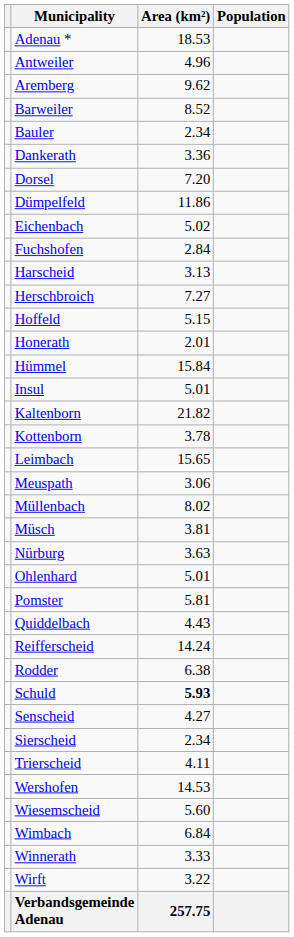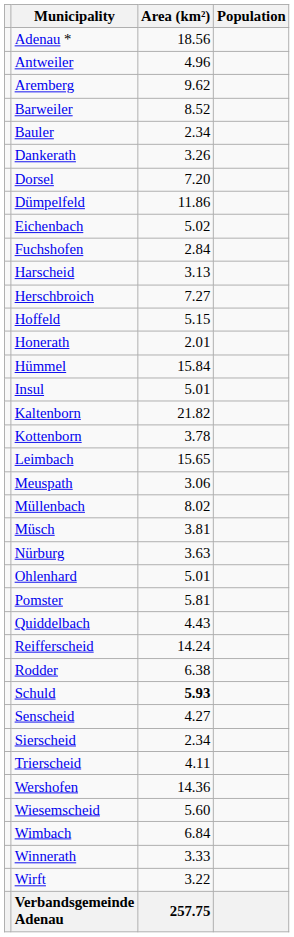 <table class="wikitable sortable" style="text-align:right;">
 <tr>
 <th class="unsortable"></th>
 <th>Municipality</th>
 <th>Area (km²)</th>
 <th>Population</th>
 </tr>
 <tr>
 <td></td>
 <td style="text-align:left;"><a href='#'>Adenau</a> *</td>
-<td>18.53</td>
+<td>18.56</td>
 <td></td>
 </tr>
 <tr>
 <td></td>
 <td style="text-align:left;"><a href='#'>Antweiler</a></td>
 <td>4.96</td>
 <td></td>
 </tr>
 <tr>
 <td></td>
 <td style="text-align:left;"><a href='#'>Aremberg</a></td>
 <td>9.62</td>
 <td></td>
 </tr>
 <tr>
 <td></td>
 <td style="text-align:left;"><a href='#'>Barweiler</a></td>
 <td>8.52</td>
 <td></td>
 </tr>
 <tr>
 <td></td>
 <td style="text-align:left;"><a href='#'>Bauler</a></td>
 <td>2.34</td>
 <td></td>
 </tr>
 <tr>
 <td></td>
 <td style="text-align:left;"><a href='#'>Dankerath</a></td>
-<td>3.36</td>
+<td>3.26</td>
 <td></td>
 </tr>
 <tr>
 <td></td>
 <td style="text-align:left;"><a href='#'>Dorsel</a></td>
 <td>7.20</td>
 <td></td>
 </tr>
 <tr>
 <td></td>
 <td style="text-align:left;"><a href='#'>Dümpelfeld</a></td>
 <td>11.86</td>
 <td></td>
 </tr>
 <tr>
 <td></td>
 <td style="text-align:left;"><a href='#'>Eichenbach</a></td>
 <td>5.02</td>
 <td></td>
 </tr>
 <tr>
 <td></td>
 <td style="text-align:left;"><a href='#'>Fuchshofen</a></td>
 <td>2.84</td>
 <td></td>
 </tr>
 <tr>
 <td></td>
 <td style="text-align:left;"><a href='#'>Harscheid</a></td>
 <td>3.13</td>
 <td></td>
 </tr>
 <tr>
 <td></td>
 <td style="text-align:left;"><a href='#'>Herschbroich</a></td>
 <td>7.27</td>
 <td></td>
 </tr>
 <tr>
 <td></td>
 <td style="text-align:left;"><a href='#'>Hoffeld</a></td>
 <td>5.15</td>
 <td></td>
 </tr>
 <tr>
 <td></td>
 <td style="text-align:left;"><a href='#'>Honerath</a></td>
 <td>2.01</td>
 <td></td>
 </tr>
 <tr>
 <td></td>
 <td style="text-align:left;"><a href='#'>Hümmel</a></td>
 <td>15.84</td>
 <td></td>
 </tr>
 <tr>
 <td></td>
 <td style="text-align:left;"><a href='#'>Insul</a></td>
 <td>5.01</td>
 <td></td>
 </tr>
 <tr>
 <td></td>
 <td style="text-align:left;"><a href='#'>Kaltenborn</a></td>
 <td>21.82</td>
 <td></td>
 </tr>
 <tr>
 <td></td>
 <td style="text-align:left;"><a href='#'>Kottenborn</a></td>
 <td>3.78</td>
 <td></td>
 </tr>
 <tr>
 <td></td>
 <td style="text-align:left;"><a href='#'>Leimbach</a></td>
 <td>15.65</td>
 <td></td>
 </tr>
 <tr>
 <td></td>
 <td style="text-align:left;"><a href='#'>Meuspath</a></td>
 <td>3.06</td>
 <td></td>
 </tr>
 <tr>
 <td></td>
 <td style="text-align:left;"><a href='#'>Müllenbach</a></td>
 <td>8.02</td>
 <td></td>
 </tr>
 <tr>
 <td></td>
 <td style="text-align:left;"><a href='#'>Müsch</a></td>
 <td>3.81</td>
 <td></td>
 </tr>
 <tr>
 <td></td>
 <td style="text-align:left;"><a href='#'>Nürburg</a></td>
 <td>3.63</td>
 <td></td>
 </tr>
 <tr>
 <td></td>
 <td style="text-align:left;"><a href='#'>Ohlenhard</a></td>
 <td>5.01</td>
 <td></td>
 </tr>
 <tr>
 <td></td>
 <td style="text-align:left;"><a href='#'>Pomster</a></td>
 <td>5.81</td>
 <td></td>
 </tr>
 <tr>
 <td></td>
 <td style="text-align:left;"><a href='#'>Quiddelbach</a></td>
 <td>4.43</td>
 <td></td>
 </tr>
 <tr>
 <td></td>
 <td style="text-align:left;"><a href='#'>Reifferscheid</a></td>
 <td>14.24</td>
 <td></td>
 </tr>
 <tr>
 <td></td>
 <td style="text-align:left;"><a href='#'>Rodder</a></td>
 <td>6.38</td>
 <td></td>
 </tr>
 <tr>
 <td></td>
 <td style="text-align:left;"><a href='#'>Schuld</a></td>
 <td><strong>5.93</strong></td>
 <td></td>
 </tr>
 <tr>
 <td></td>
 <td style="text-align:left;"><a href='#'>Senscheid</a></td>
 <td>4.27</td>
 <td></td>
 </tr>
 <tr>
 <td></td>
 <td style="text-align:left;"><a href='#'>Sierscheid</a></td>
 <td>2.34</td>
 <td></td>
 </tr>
 <tr>
 <td></td>
 <td style="text-align:left;"><a href='#'>Trierscheid</a></td>
 <td>4.11</td>
 <td></td>
 </tr>
 <tr>
 <td></td>
 <td style="text-align:left;"><a href='#'>Wershofen</a></td>
-<td>14.53</td>
+<td>14.36</td>
 <td></td>
 </tr>
 <tr>
 <td></td>
 <td style="text-align:left;"><a href='#'>Wiesemscheid</a></td>
 <td>5.60</td>
 <td></td>
 </tr>
 <tr>
 <td></td>
 <td style="text-align:left;"><a href='#'>Wimbach</a></td>
 <td>6.84</td>
 <td></td>
 </tr>
 <tr>
 <td></td>
 <td style="text-align:left;"><a href='#'>Winnerath</a></td>
 <td>3.33</td>
 <td></td>
 </tr>
 <tr>
 <td></td>
 <td style="text-align:left;"><a href='#'>Wirft</a></td>
 <td>3.22</td>
 <td></td>
 </tr>
 <tr>
 <th></th>
 <th style="text-align:left;"><strong>Verbandsgemeinde<br>Adenau</strong></th>
 <th style="text-align:right;"><strong>257.75</strong></th>
 <th style="text-align:right;"><strong></strong></th>
 </tr>
 </table>
